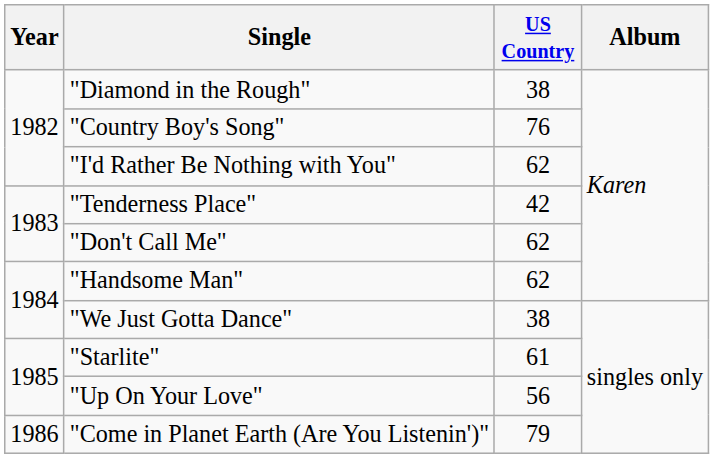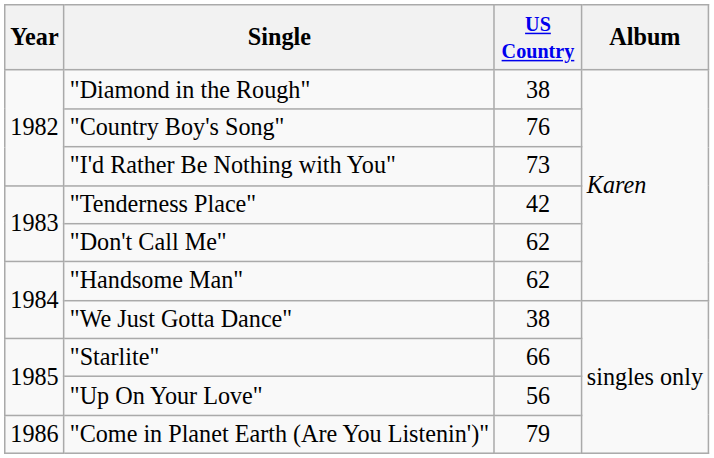 <table class="wikitable">
 <tr>
 <th>Year</th>
 <th>Single</th>
 <th width="50"><small><a href='#'>US Country</a></small></th>
 <th>Album</th>
 </tr>
 <tr>
 <td rowspan="3">1982</td>
 <td>"Diamond in the Rough"</td>
 <td align="center">38</td>
 <td rowspan="6"><em>Karen</em></td>
 </tr>
 <tr>
 <td>"Country Boy's Song"</td>
 <td align="center">76</td>
 </tr>
 <tr>
 <td>"I'd Rather Be Nothing with You"</td>
-<td align="center">62</td>
+<td align="center">73</td>
 </tr>
 <tr>
 <td rowspan="2">1983</td>
 <td>"Tenderness Place"</td>
 <td align="center">42</td>
 </tr>
 <tr>
 <td>"Don't Call Me"</td>
 <td align="center">62</td>
 </tr>
 <tr>
 <td rowspan="2">1984</td>
 <td>"Handsome Man"</td>
 <td align="center">62</td>
 </tr>
 <tr>
 <td>"We Just Gotta Dance"</td>
 <td align="center">38</td>
 <td rowspan="4">singles only</td>
 </tr>
 <tr>
 <td rowspan="2">1985</td>
 <td>"Starlite"</td>
-<td align="center">61</td>
+<td align="center">66</td>
 </tr>
 <tr>
 <td>"Up On Your Love"</td>
 <td align="center">56</td>
 </tr>
 <tr>
 <td>1986</td>
 <td>"Come in Planet Earth (Are You Listenin')"</td>
 <td align="center">79</td>
 </tr>
 </table>
